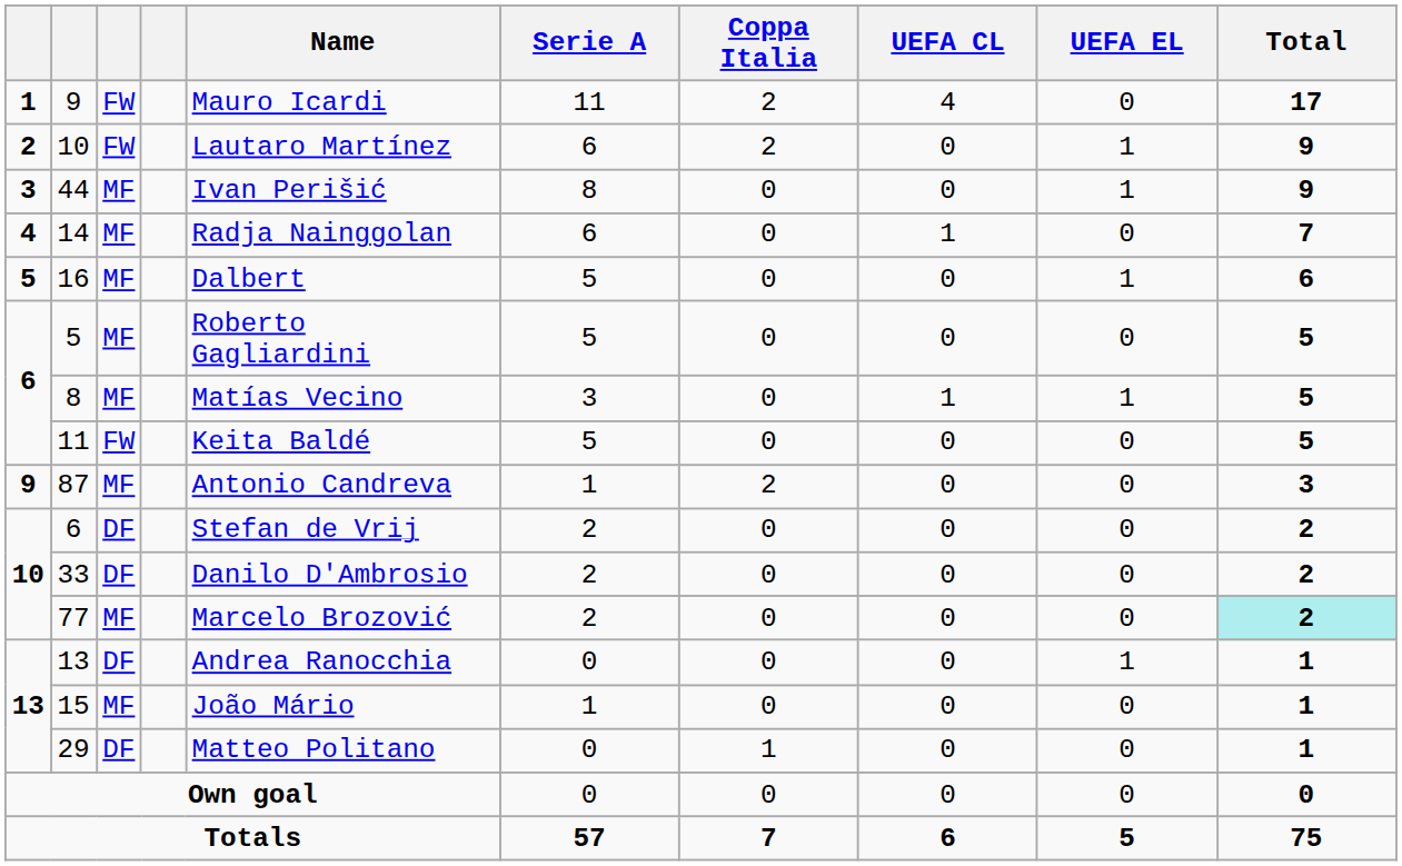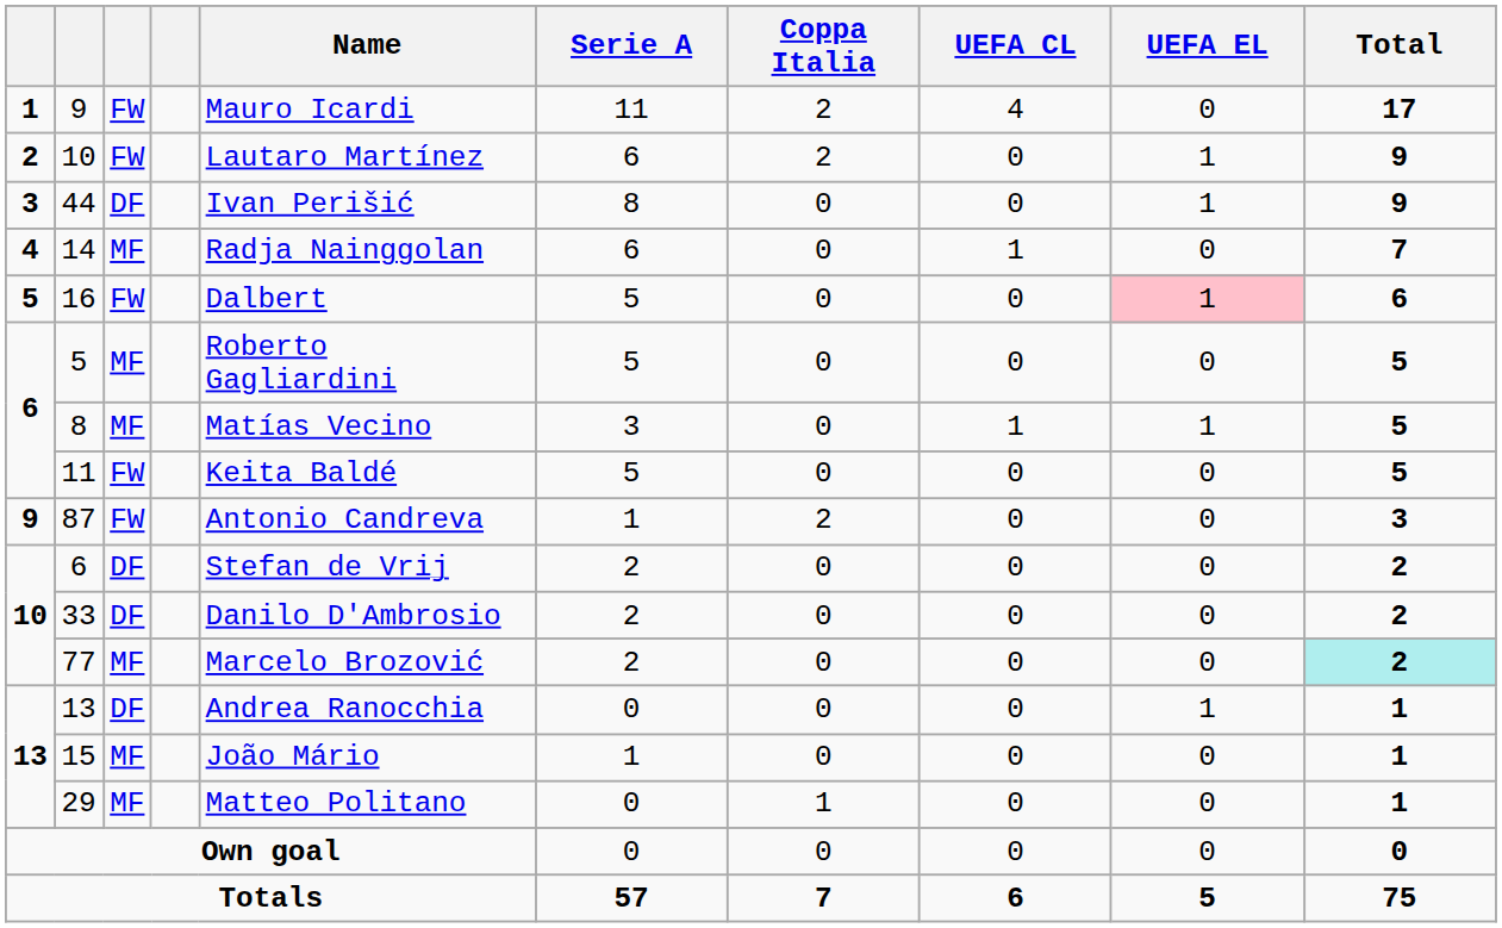 <table class="wikitable" style="text-align:center">
 <tr>
 <th width=15></th>
 <th width=15></th>
 <th width=15></th>
 <th width=15></th>
 <th width=145>Name</th>
 <th width=80><a href='#'>Serie A</a></th>
 <th width=80><a href='#'>Coppa Italia</a></th>
 <th width=80><a href='#'>UEFA CL</a></th>
 <th width=80><a href='#'>UEFA EL</a></th>
 <th width=80>Total</th>
 </tr>
 <tr>
 <td><strong>1</strong></td>
 <td>9</td>
 <td><a href='#'>FW</a></td>
 <td></td>
 <td align=left><a href='#'>Mauro Icardi</a></td>
 <td>11</td>
 <td>2</td>
 <td>4</td>
 <td>0</td>
 <td><strong>17</strong></td>
 </tr>
 <tr>
 <td><strong>2</strong></td>
 <td>10</td>
 <td><a href='#'>FW</a></td>
 <td></td>
 <td align=left><a href='#'>Lautaro Martínez</a></td>
 <td>6</td>
 <td>2</td>
 <td>0</td>
 <td>1</td>
 <td><strong>9</strong></td>
 </tr>
 <tr>
 <td><strong>3</strong></td>
 <td>44</td>
-<td><a href='#'>MF</a></td>
+<td><a href='#'>DF</a></td>
 <td></td>
 <td align=left><a href='#'>Ivan Perišić</a></td>
 <td>8</td>
 <td>0</td>
 <td>0</td>
 <td>1</td>
 <td><strong>9</strong></td>
 </tr>
 <tr>
 <td><strong>4</strong></td>
 <td>14</td>
 <td><a href='#'>MF</a></td>
 <td></td>
 <td align=left><a href='#'>Radja Nainggolan</a></td>
 <td>6</td>
 <td>0</td>
 <td>1</td>
 <td>0</td>
 <td><strong>7</strong></td>
 </tr>
 <tr>
 <td><strong>5</strong></td>
 <td>16</td>
-<td><a href='#'>MF</a></td>
+<td><a href='#'>FW</a></td>
 <td></td>
 <td align=left><a href='#'>Dalbert</a></td>
 <td>5</td>
 <td>0</td>
 <td>0</td>
-<td>1</td>
+<td style="background: pink;">1</td>
 <td><strong>6</strong></td>
 </tr>
 <tr>
 <td rowspan=3><strong>6</strong></td>
 <td>5</td>
 <td><a href='#'>MF</a></td>
 <td></td>
 <td align=left><a href='#'>Roberto Gagliardini</a></td>
 <td>5</td>
 <td>0</td>
 <td>0</td>
 <td>0</td>
 <td><strong>5</strong></td>
 </tr>
 <tr>
 <td>8</td>
 <td><a href='#'>MF</a></td>
 <td></td>
 <td align=left><a href='#'>Matías Vecino</a></td>
 <td>3</td>
 <td>0</td>
 <td>1</td>
 <td>1</td>
 <td><strong>5</strong></td>
 </tr>
 <tr>
 <td>11</td>
 <td><a href='#'>FW</a></td>
 <td></td>
 <td align=left><a href='#'>Keita Baldé</a></td>
 <td>5</td>
 <td>0</td>
 <td>0</td>
 <td>0</td>
 <td><strong>5</strong></td>
 </tr>
 <tr>
 <td><strong>9</strong></td>
 <td>87</td>
-<td><a href='#'>MF</a></td>
+<td><a href='#'>FW</a></td>
 <td></td>
 <td align=left><a href='#'>Antonio Candreva</a></td>
 <td>1</td>
 <td>2</td>
 <td>0</td>
 <td>0</td>
 <td><strong>3</strong></td>
 </tr>
 <tr>
 <td rowspan=3><strong>10</strong></td>
 <td>6</td>
 <td><a href='#'>DF</a></td>
 <td></td>
 <td align=left><a href='#'>Stefan de Vrij</a></td>
 <td>2</td>
 <td>0</td>
 <td>0</td>
 <td>0</td>
 <td><strong>2</strong></td>
 </tr>
 <tr>
 <td>33</td>
 <td><a href='#'>DF</a></td>
 <td></td>
 <td align=left><a href='#'>Danilo D'Ambrosio</a></td>
 <td>2</td>
 <td>0</td>
 <td>0</td>
 <td>0</td>
 <td><strong>2</strong></td>
 </tr>
 <tr>
 <td>77</td>
 <td><a href='#'>MF</a></td>
 <td></td>
 <td align=left><a href='#'>Marcelo Brozović</a></td>
 <td>2</td>
 <td>0</td>
 <td>0</td>
 <td>0</td>
 <td style="background: paleturquoise;"><strong>2</strong></td>
 </tr>
 <tr>
 <td rowspan=3><strong>13</strong></td>
 <td>13</td>
 <td><a href='#'>DF</a></td>
 <td></td>
 <td align=left><a href='#'>Andrea Ranocchia</a></td>
 <td>0</td>
 <td>0</td>
 <td>0</td>
 <td>1</td>
 <td><strong>1</strong></td>
 </tr>
 <tr>
 <td>15</td>
 <td><a href='#'>MF</a></td>
 <td></td>
 <td align=left><a href='#'>João Mário</a></td>
 <td>1</td>
 <td>0</td>
 <td>0</td>
 <td>0</td>
 <td><strong>1</strong></td>
 </tr>
 <tr>
 <td>29</td>
-<td><a href='#'>DF</a></td>
+<td><a href='#'>MF</a></td>
 <td></td>
 <td align=left><a href='#'>Matteo Politano</a></td>
 <td>0</td>
 <td>1</td>
 <td>0</td>
 <td>0</td>
 <td><strong>1</strong></td>
 </tr>
 <tr>
 <td colspan=5><strong>Own goal</strong></td>
 <td>0</td>
 <td>0</td>
 <td>0</td>
 <td>0</td>
 <td><strong>0</strong></td>
 </tr>
 <tr>
 <td colspan=5><strong>Totals</strong></td>
 <td><strong>57</strong></td>
 <td><strong>7</strong></td>
 <td><strong>6</strong></td>
 <td><strong>5</strong></td>
 <td><strong>75</strong></td>
 </tr>
 </table>
